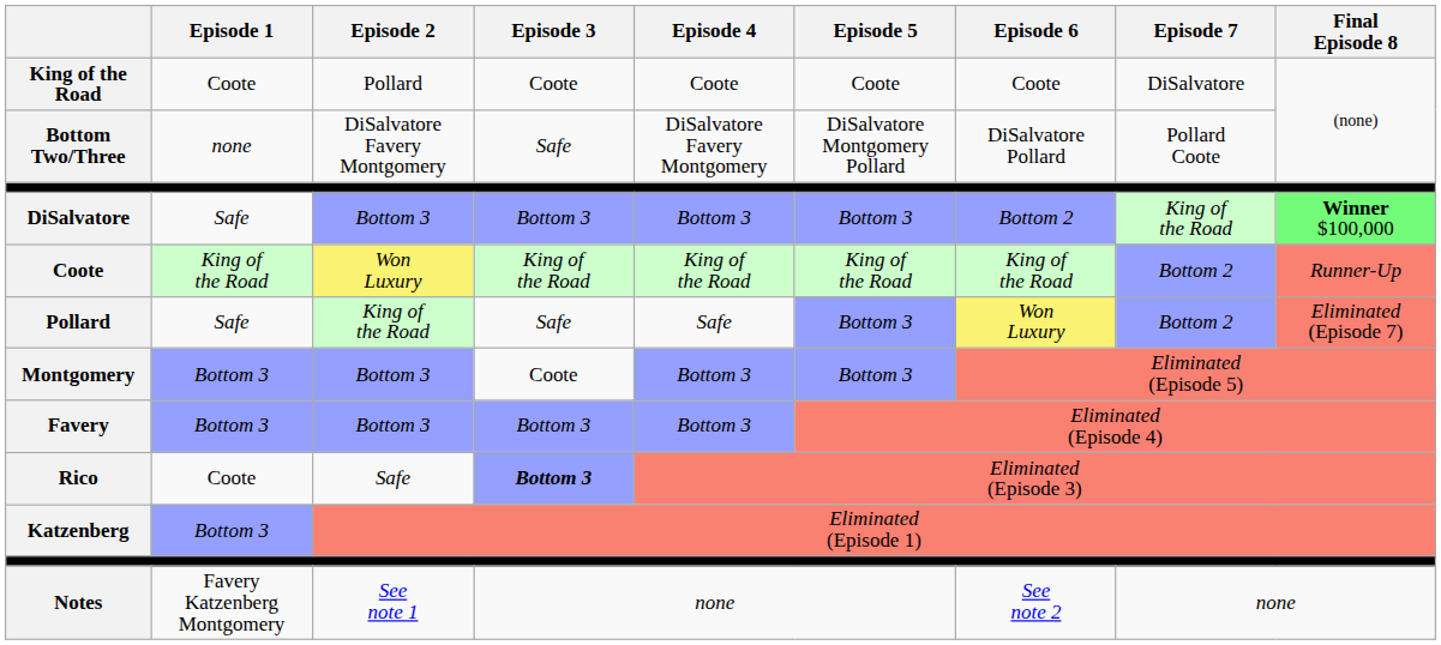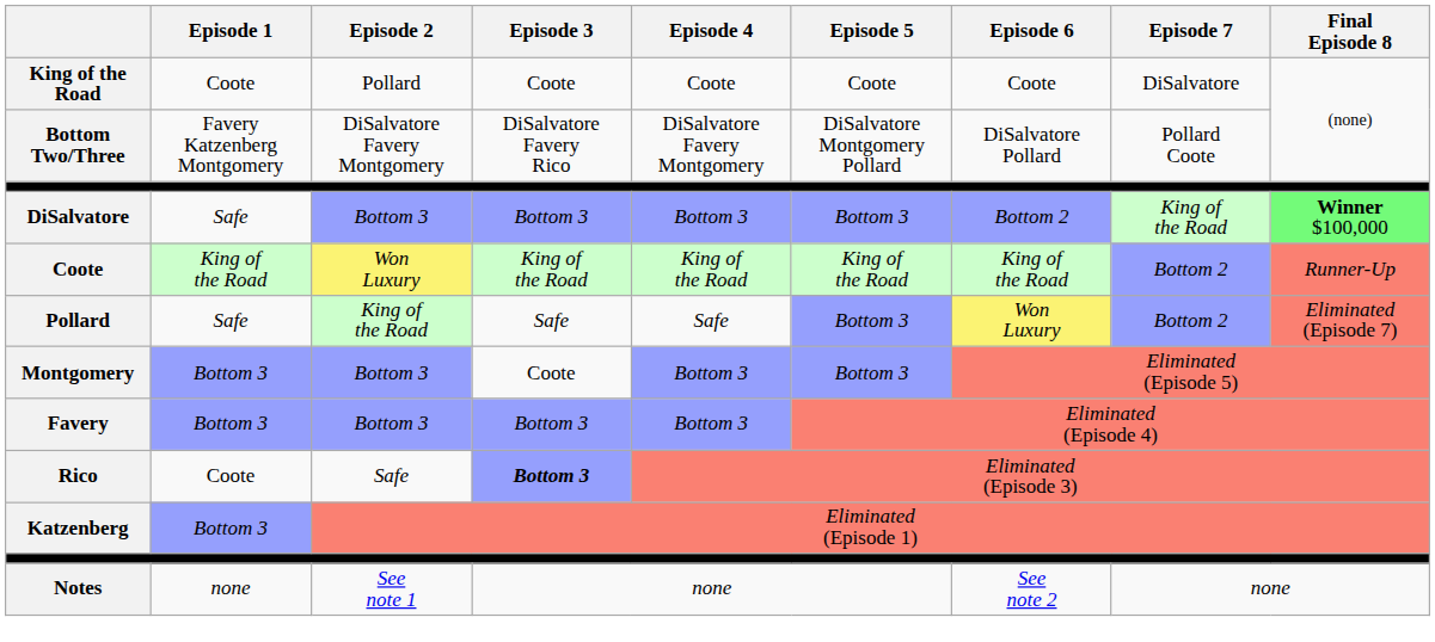 <table class="wikitable" style="text-align:center; width: 80%; font-size:90%; line-height:15px;">
 <tr>
 <th style="width:4%;"></th>
 <th style="width: 8%;">Episode 1</th>
 <th style="width: 8%;">Episode 2</th>
 <th style="width: 8%;">Episode 3</th>
 <th style="width: 8%;">Episode 4</th>
 <th style="width: 8%;">Episode 5</th>
 <th style="width: 8%;">Episode 6</th>
 <th style="width: 8%;">Episode 7</th>
 <th style="width: 8%;">Final<br>Episode 8</th>
 </tr>
 <tr>
 <th>King of the Road</th>
 <td>Coote</td>
 <td>Pollard</td>
 <td>Coote</td>
 <td>Coote</td>
 <td>Coote</td>
 <td>Coote</td>
 <td>DiSalvatore</td>
 <td rowspan=2><small>(none)</small></td>
 </tr>
 <tr>
 <th>Bottom Two/Three</th>
-<td><em>none</em></td>
+<td>Favery<br>Katzenberg<br>Montgomery</td>
 <td>DiSalvatore<br>Favery<br>Montgomery</td>
-<td><em>Safe</em></td>
+<td>DiSalvatore<br>Favery<br>Rico</td>
 <td>DiSalvatore<br>Favery<br>Montgomery</td>
 <td>DiSalvatore<br>Montgomery<br>Pollard</td>
 <td>DiSalvatore<br>Pollard</td>
 <td>Pollard<br>Coote</td>
 </tr>
 <tr>
 <th style="background:#000;" colspan="9"></th>
 </tr>
 <tr>
 <th>DiSalvatore</th>
 <td><em>Safe</em></td>
 <td style="background:#959FFD;"><em>Bottom 3</em></td>
 <td style="background:#959FFD;"><em>Bottom 3</em></td>
 <td style="background:#959FFD;"><em>Bottom 3</em></td>
 <td style="background:#959FFD;"><em>Bottom 3</em></td>
 <td style="background:#959FFD;"><em>Bottom 2</em></td>
 <td style="background:#cfc;"><em>King of <br>the Road</em></td>
 <td style="background:#73FB79; text-align:center"><strong>Winner</strong><br>$100,000</td>
 </tr>
 <tr>
 <th>Coote</th>
 <td style="background:#cfc;"><em>King of <br>the Road</em></td>
 <td style="background:#fbf373;"><em>Won <br>Luxury</em></td>
 <td style="background:#cfc;"><em>King of <br>the Road</em></td>
 <td style="background:#cfc;"><em>King of <br>the Road</em></td>
 <td style="background:#cfc;"><em>King of <br>the Road</em></td>
 <td style="background:#cfc;"><em>King of <br>the Road</em></td>
 <td style="background:#959FFD;"><em>Bottom 2</em></td>
 <td style="background:salmon; text-align:center;"><em>Runner-Up</em></td>
 </tr>
 <tr>
 <th>Pollard</th>
 <td><em>Safe</em></td>
 <td style="background:#cfc;"><em>King of <br>the Road</em></td>
 <td><em>Safe</em></td>
 <td><em>Safe</em></td>
 <td style="background:#959FFD;"><em>Bottom 3</em></td>
 <td style="background:#fbf373;"><em>Won <br>Luxury</em></td>
 <td style="background:#959FFD;"><em>Bottom 2</em></td>
 <td style="background:salmon; text-align:center;"><em>Eliminated</em><br>(Episode 7)</td>
 </tr>
 <tr>
 <th>Montgomery</th>
 <td style="background:#959FFD;"><em>Bottom 3</em></td>
 <td style="background:#959FFD;"><em>Bottom 3</em></td>
 <td>Coote</td>
 <td style="background:#959FFD;"><em>Bottom 3</em></td>
 <td style="background:#959FFD;"><em>Bottom 3</em></td>
 <td style="background:salmon; text-align:center;" colspan="3"><em>Eliminated</em><br>(Episode 5)</td>
 </tr>
 <tr>
 <th>Favery</th>
 <td style="background:#959FFD;"><em>Bottom 3</em></td>
 <td style="background:#959FFD;"><em>Bottom 3</em></td>
 <td style="background:#959FFD;"><em>Bottom 3</em></td>
 <td style="background:#959FFD;"><em>Bottom 3</em></td>
 <td style="background:salmon; text-align:center;" colspan="4"><em>Eliminated</em><br>(Episode 4)</td>
 </tr>
 <tr>
 <th>Rico</th>
 <td>Coote</td>
 <td><em>Safe</em></td>
 <td style="background:#959FFD;"><strong><em>Bottom 3</em></strong></td>
 <td style="background:salmon; text-align:center;" colspan="5"><em>Eliminated</em><br>(Episode 3)</td>
 </tr>
 <tr>
 <th>Katzenberg</th>
 <td style="background:#959FFD;"><em>Bottom 3</em></td>
 <td style="background:salmon; text-align:center;" colspan="7"><em>Eliminated</em><br>(Episode 1)</td>
 </tr>
 <tr>
 <th style="background:#000;" colspan="9"></th>
 </tr>
 <tr>
 <th>Notes</th>
-<td>Favery<br>Katzenberg<br>Montgomery</td>
+<td><em>none</em></td>
 <td><em><a href='#'>See<br>note 1</a></em></td>
 <td colspan=3><em>none</em></td>
 <td><em><a href='#'>See<br>note 2</a></em></td>
 <td colspan=2><em>none</em></td>
 </tr>
 </table>
